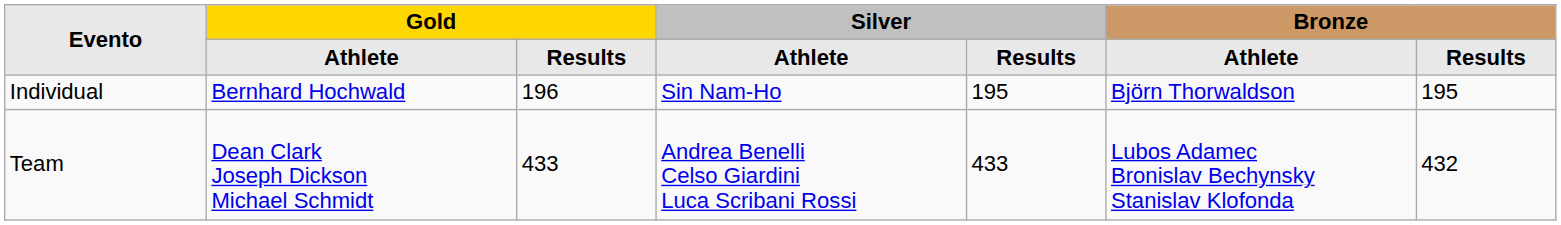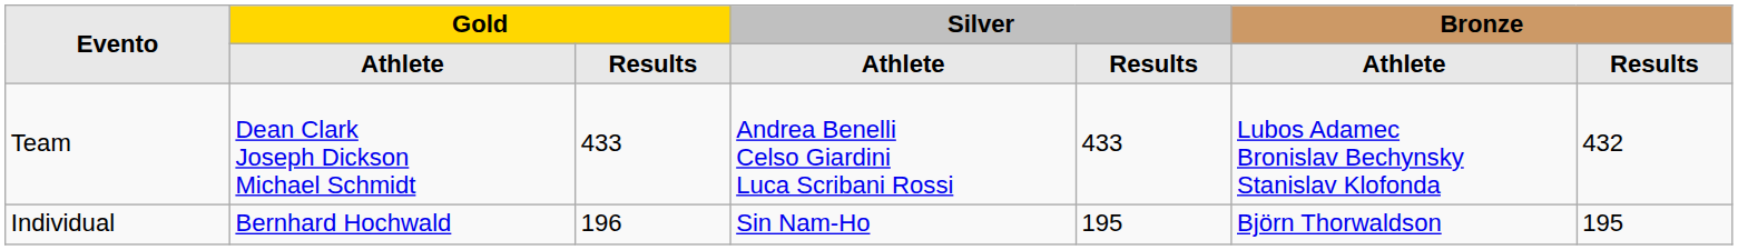 <table class="wikitable" style="font-size:100%;width:89%;">
 <tr align=center>
 <td bgcolor=#E8E8E8 rowspan=2 width=13%><strong>Evento</strong></td>
 <td bgcolor=gold colspan=2 width=29%><strong>Gold</strong></td>
 <td bgcolor=silver colspan=2 width=29%><strong>Silver</strong></td>
 <td bgcolor=#CC9966 colspan=2 width=29%><strong>Bronze</strong></td>
 </tr>
 <tr align=center bgcolor=#E8E8E8>
 <td width=20%><strong>Athlete</strong></td>
 <td width=9%><strong>Results</strong></td>
 <td width=20%><strong>Athlete</strong></td>
 <td width=9%><strong>Results</strong></td>
 <td width=20%><strong>Athlete</strong></td>
 <td width=9%><strong>Results</strong></td>
 </tr>
 <tr>
+<td>Team</td>
+<td><br><a href='#'>Dean Clark</a><br><a href='#'>Joseph Dickson</a><br><a href='#'>Michael Schmidt</a></td>
+<td>433</td>
+<td><br><a href='#'>Andrea Benelli</a><br><a href='#'>Celso Giardini</a><br><a href='#'>Luca Scribani Rossi</a></td>
+<td>433</td>
+<td><br><a href='#'>Lubos Adamec</a><br><a href='#'>Bronislav Bechynsky</a><br><a href='#'>Stanislav Klofonda</a></td>
+<td>432</td>
+</tr>
+<tr>
 <td>Individual</td>
 <td> <a href='#'>Bernhard Hochwald</a></td>
 <td>196</td>
 <td> <a href='#'>Sin Nam-Ho</a></td>
 <td>195</td>
 <td> <a href='#'>Björn Thorwaldson</a></td>
 <td>195</td>
 </tr>
-<tr>
-<td>Team</td>
-<td><br><a href='#'>Dean Clark</a><br><a href='#'>Joseph Dickson</a><br><a href='#'>Michael Schmidt</a></td>
-<td>433</td>
-<td><br><a href='#'>Andrea Benelli</a><br><a href='#'>Celso Giardini</a><br><a href='#'>Luca Scribani Rossi</a></td>
-<td>433</td>
-<td><br><a href='#'>Lubos Adamec</a><br><a href='#'>Bronislav Bechynsky</a><br><a href='#'>Stanislav Klofonda</a></td>
-<td>432</td>
-</tr>
 </table>
